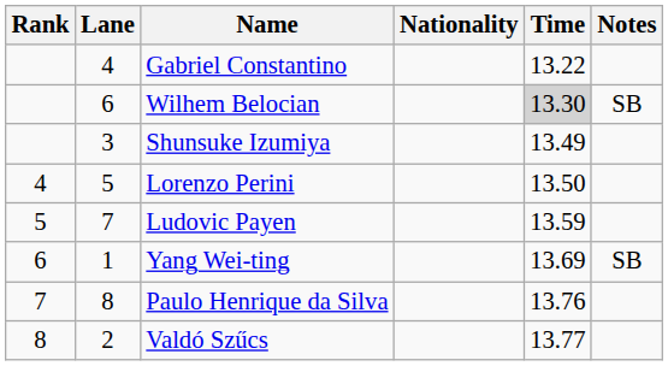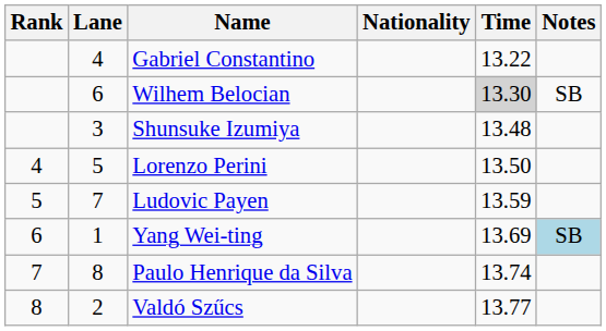 <table class="wikitable sortable" style="text-align:center">
 <tr>
 <th>Rank</th>
 <th>Lane</th>
 <th>Name</th>
 <th>Nationality</th>
 <th>Time</th>
 <th>Notes</th>
 </tr>
 <tr>
 <td></td>
 <td>4</td>
 <td align=left><a href='#'>Gabriel Constantino</a></td>
 <td align=left></td>
 <td>13.22</td>
 <td></td>
 </tr>
 <tr>
 <td></td>
 <td>6</td>
 <td align=left><a href='#'>Wilhem Belocian</a></td>
 <td align=left></td>
 <td style="background: lightgrey;">13.30</td>
 <td>SB</td>
 </tr>
 <tr>
 <td></td>
 <td>3</td>
 <td align=left><a href='#'>Shunsuke Izumiya</a></td>
 <td align=left></td>
-<td>13.49</td>
+<td>13.48</td>
 <td></td>
 </tr>
 <tr>
 <td>4</td>
 <td>5</td>
 <td align=left><a href='#'>Lorenzo Perini</a></td>
 <td align=left></td>
 <td>13.50</td>
 <td></td>
 </tr>
 <tr>
 <td>5</td>
 <td>7</td>
 <td align=left><a href='#'>Ludovic Payen</a></td>
 <td align=left></td>
 <td>13.59</td>
 <td></td>
 </tr>
 <tr>
 <td>6</td>
 <td>1</td>
 <td align=left><a href='#'>Yang Wei-ting</a></td>
 <td align=left></td>
 <td>13.69</td>
-<td>SB</td>
+<td style="background: lightblue;">SB</td>
 </tr>
 <tr>
 <td>7</td>
 <td>8</td>
 <td align=left><a href='#'>Paulo Henrique da Silva</a></td>
 <td align=left></td>
-<td>13.76</td>
+<td>13.74</td>
 <td></td>
 </tr>
 <tr>
 <td>8</td>
 <td>2</td>
 <td align=left><a href='#'>Valdó Szűcs</a></td>
 <td align=left></td>
 <td>13.77</td>
 <td></td>
 </tr>
 </table>
